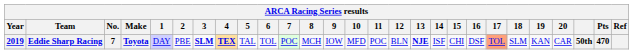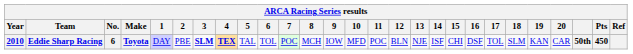 <table class="wikitable" style="text-align:center; font-size:75%">
 <tr>
 <th colspan=45><a href='#'>ARCA Racing Series</a> results</th>
 </tr>
 <tr>
 <th>Year</th>
 <th>Team</th>
 <th>No.</th>
 <th>Make</th>
 <th>1</th>
 <th>2</th>
 <th>3</th>
 <th>4</th>
 <th>5</th>
 <th>6</th>
 <th>7</th>
 <th>8</th>
 <th>9</th>
 <th>10</th>
 <th>11</th>
 <th>12</th>
 <th>13</th>
 <th>14</th>
 <th>15</th>
 <th>16</th>
 <th>17</th>
 <th>18</th>
 <th>19</th>
 <th>20</th>
 <th></th>
 <th>Pts</th>
 <th>Ref</th>
 </tr>
 <tr>
-<th><a href='#'>2019</a></th>
+<th><a href='#'>2010</a></th>
 <th nowrap><a href='#'>Eddie Sharp Racing</a></th>
-<th>7</th>
+<th>6</th>
 <th><a href='#'>Toyota</a></th>
 <td style="background:#CFCFFF;"><a href='#'>DAY</a><br></td>
 <td><a href='#'>PBE</a></td>
 <td><strong><a href='#'>SLM</a></strong></td>
 <td style="background:#FFDF9F;"><strong><a href='#'>TEX</a></strong><br></td>
 <td><a href='#'>TAL</a></td>
 <td><a href='#'>TOL</a></td>
 <td style="background:#DFFFDF;"><a href='#'>POC</a><br></td>
 <td><a href='#'>MCH</a></td>
 <td><a href='#'>IOW</a></td>
 <td><a href='#'>MFD</a></td>
 <td><a href='#'>POC</a></td>
 <td><a href='#'>BLN</a></td>
-<td><strong><a href='#'>NJE</a></strong></td>
+<td><a href='#'>NJE</a></td>
 <td><a href='#'>ISF</a></td>
 <td><a href='#'>CHI</a></td>
 <td><a href='#'>DSF</a></td>
-<td style="background: lightsalmon;"><a href='#'>TOL</a></td>
+<td><a href='#'>TOL</a></td>
 <td><a href='#'>SLM</a></td>
 <td><a href='#'>KAN</a></td>
 <td><a href='#'>CAR</a></td>
 <th>50th</th>
-<th>470</th>
+<th>450</th>
 <th></th>
 </tr>
 </table>
